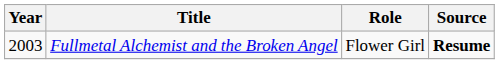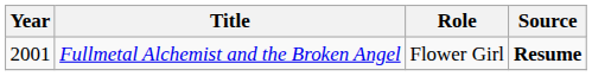 <table class="wikitable sortable plainrowheaders">
 <tr>
 <th>Year</th>
 <th>Title</th>
 <th>Role</th>
 <th class="unsortable">Source</th>
 </tr>
 <tr>
-<td>2003</td>
+<td>2001</td>
 <td><em><a href='#'>Fullmetal Alchemist and the Broken Angel</a></em></td>
 <td>Flower Girl</td>
 <td><strong>Resume</strong></td>
 </tr>
 <tr>
 </tr>
 </table>
